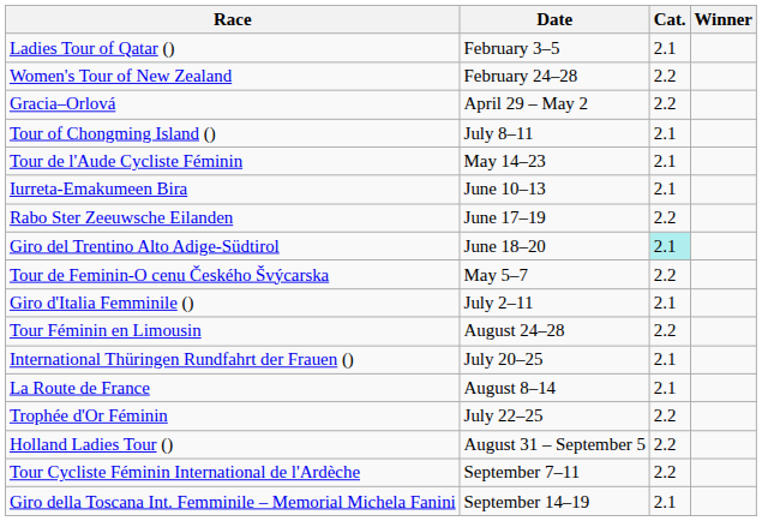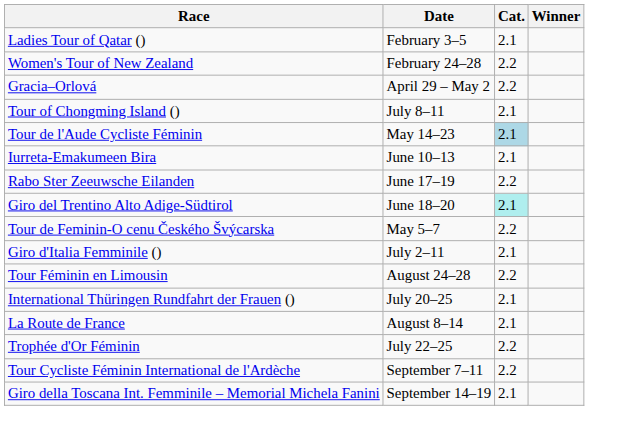 <table class="wikitable sortable">
 <tr>
 <th>Race</th>
 <th>Date</th>
 <th>Cat.</th>
 <th>Winner</th>
 </tr>
 <tr>
 <td> <a href='#'>Ladies Tour of Qatar</a> ()</td>
 <td>February 3–5</td>
 <td>2.1</td>
 <td></td>
 </tr>
 <tr>
 <td> <a href='#'>Women's Tour of New Zealand</a></td>
 <td>February 24–28</td>
 <td>2.2</td>
 <td></td>
 </tr>
 <tr>
 <td> <a href='#'>Gracia–Orlová</a></td>
 <td>April 29 – May 2</td>
 <td>2.2</td>
 <td></td>
 </tr>
 <tr>
 <td> <a href='#'>Tour of Chongming Island</a> ()</td>
 <td>July 8–11</td>
 <td>2.1</td>
 <td></td>
 </tr>
 <tr>
 <td> <a href='#'>Tour de l'Aude Cycliste Féminin</a></td>
 <td>May 14–23</td>
-<td>2.1</td>
+<td style="background: lightblue;">2.1</td>
 <td></td>
 </tr>
 <tr>
 <td> <a href='#'>Iurreta-Emakumeen Bira</a></td>
 <td>June 10–13</td>
 <td>2.1</td>
 <td></td>
 </tr>
 <tr>
 <td> <a href='#'>Rabo Ster Zeeuwsche Eilanden</a></td>
 <td>June 17–19</td>
 <td>2.2</td>
 <td></td>
 </tr>
 <tr>
 <td> <a href='#'>Giro del Trentino Alto Adige-Südtirol</a></td>
 <td>June 18–20</td>
 <td style="background: paleturquoise;">2.1</td>
 <td></td>
 </tr>
 <tr>
 <td> <a href='#'>Tour de Feminin-O cenu Českého Švýcarska</a></td>
 <td>May 5–7</td>
 <td>2.2</td>
 <td></td>
 </tr>
 <tr>
 <td> <a href='#'>Giro d'Italia Femminile</a> ()</td>
 <td>July 2–11</td>
 <td>2.1</td>
 <td></td>
 </tr>
 <tr>
 <td> <a href='#'>Tour Féminin en Limousin</a></td>
 <td>August 24–28</td>
 <td>2.2</td>
 <td></td>
 </tr>
 <tr>
 <td> <a href='#'>International Thüringen Rundfahrt der Frauen</a> ()</td>
 <td>July 20–25</td>
 <td>2.1</td>
 <td></td>
 </tr>
 <tr>
 <td> <a href='#'>La Route de France</a></td>
 <td>August 8–14</td>
 <td>2.1</td>
 <td></td>
 </tr>
 <tr>
 <td> <a href='#'>Trophée d'Or Féminin</a></td>
 <td>July 22–25</td>
 <td>2.2</td>
 <td></td>
 </tr>
 <tr>
-<td> <a href='#'>Holland Ladies Tour</a> ()</td>
-<td>August 31 – September 5</td>
-<td>2.2</td>
-<td></td>
-</tr>
-<tr>
 <td> <a href='#'>Tour Cycliste Féminin International de l'Ardèche</a></td>
 <td>September 7–11</td>
 <td>2.2</td>
 <td></td>
 </tr>
 <tr>
 <td> <a href='#'>Giro della Toscana Int. Femminile – Memorial Michela Fanini</a></td>
 <td>September 14–19</td>
 <td>2.1</td>
 <td></td>
 </tr>
 </table>
